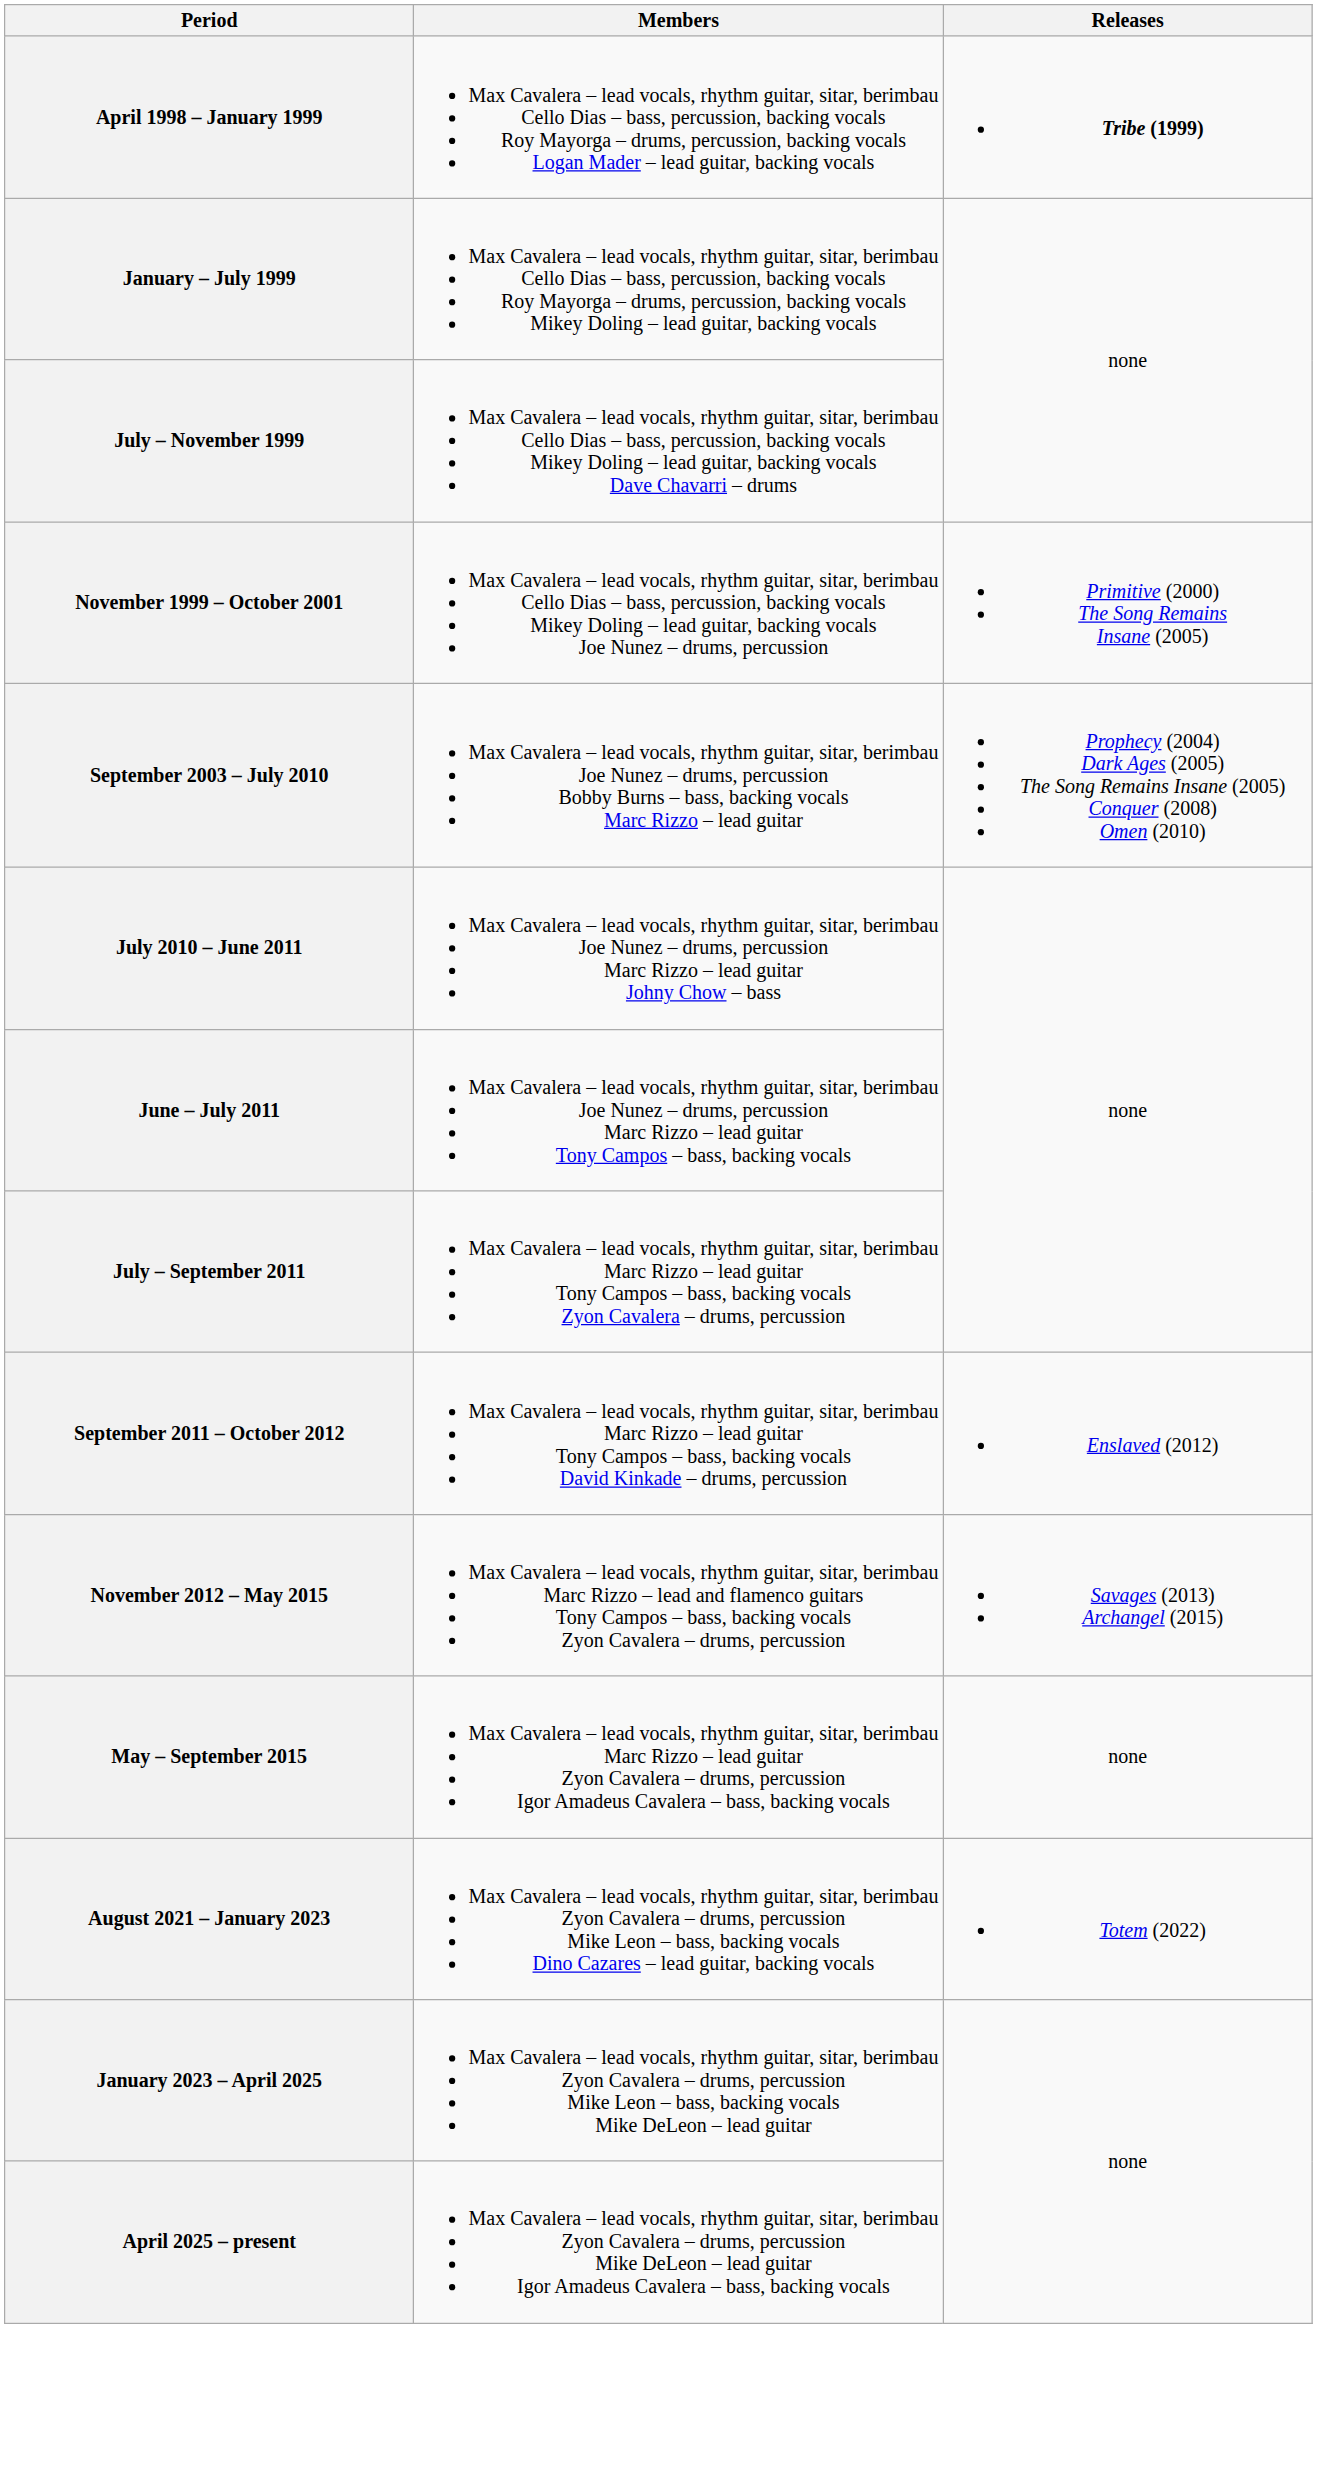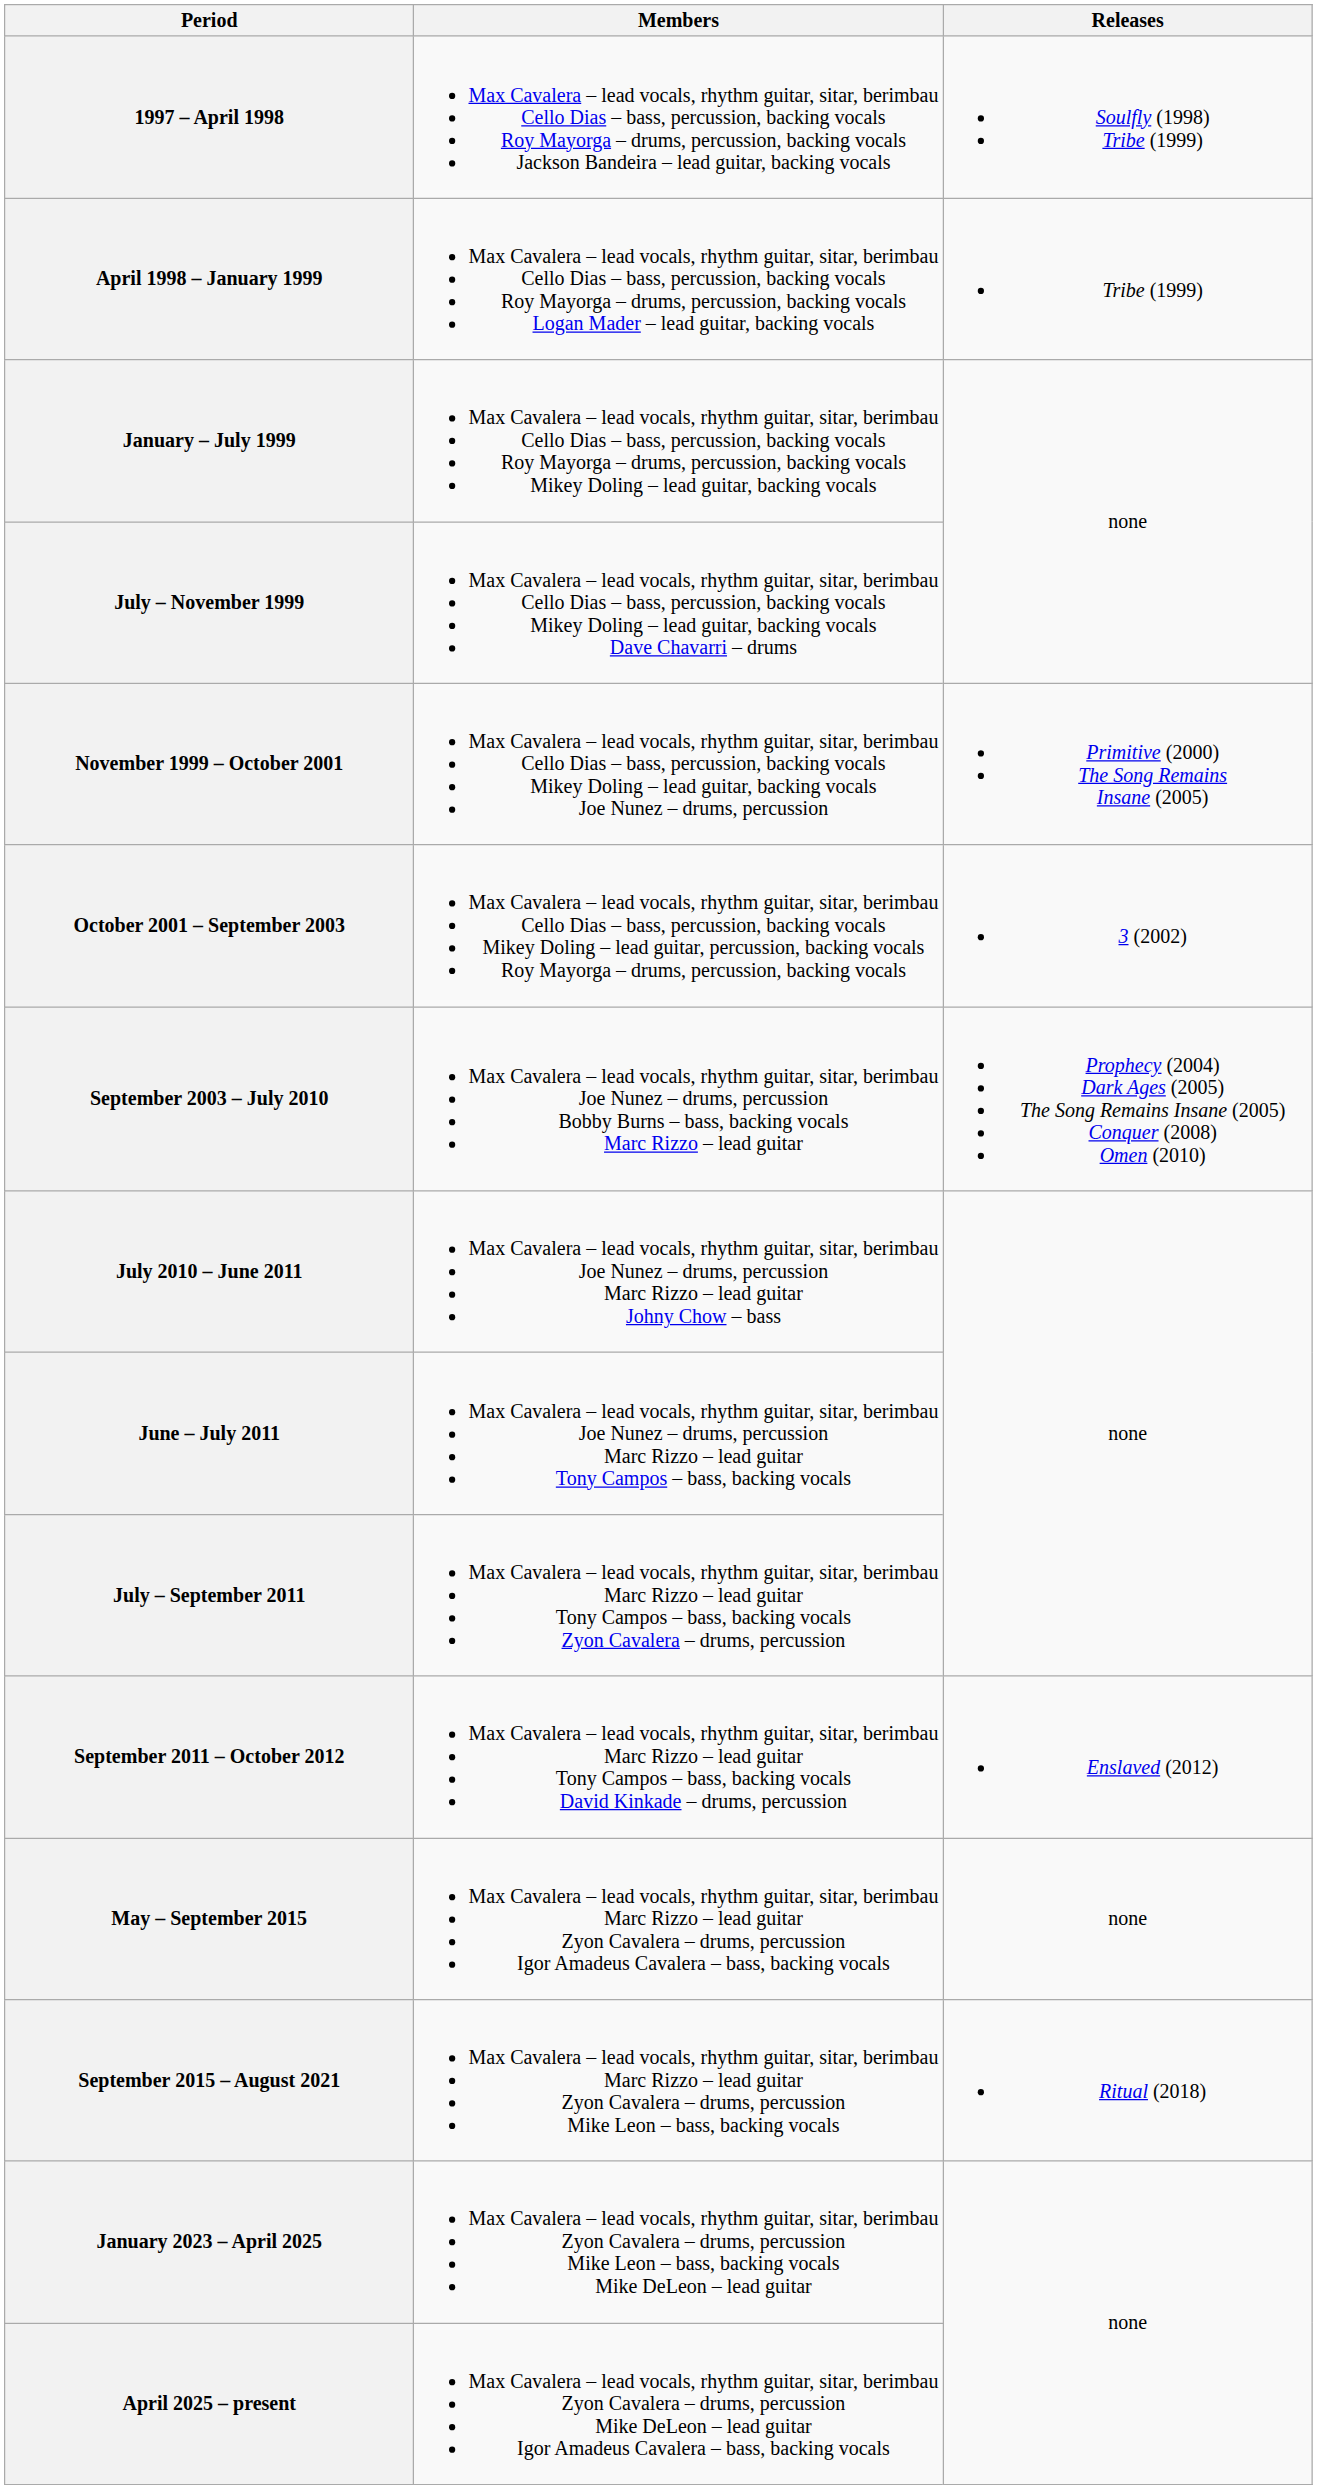 <table class="wikitable plainrowheaders" style="text-align:center;">
 <tr>
 <th scope="col" style="width:20em;">Period</th>
 <th scope="col" style="width:26em;">Members</th>
 <th scope="col" style="width:18em;">Releases</th>
 </tr>
 <tr>
+<th scope="col">1997 – April 1998</th>
+<td><br><ul><li><a href='#'>Max Cavalera</a> – lead vocals, rhythm guitar, sitar, berimbau</li><li><a href='#'>Cello Dias</a> – bass, percussion, backing vocals</li><li><a href='#'>Roy Mayorga</a> – drums, percussion, backing vocals</li><li>Jackson Bandeira – lead guitar, backing vocals</li></ul></td>
+<td><br><ul><li><em><a href='#'>Soulfly</a></em> (1998)</li><li><em><a href='#'>Tribe</a></em> (1999) </li></ul></td>
+</tr>
+<tr>
 <th scope="col">April 1998 – January 1999</th>
 <td><br><ul><li>Max Cavalera – lead vocals, rhythm guitar, sitar, berimbau</li><li>Cello Dias – bass, percussion, backing vocals</li><li>Roy Mayorga – drums, percussion, backing vocals</li><li><a href='#'>Logan Mader</a> – lead guitar, backing vocals</li></ul></td>
-<td><strong><br><ul><li><em>Tribe</em> (1999)</li></ul></strong></td>
+<td><br><ul><li><em>Tribe</em> (1999)</li></ul></td>
 </tr>
 <tr>
 <th scope="col">January – July 1999</th>
 <td><br><ul><li>Max Cavalera – lead vocals, rhythm guitar, sitar, berimbau</li><li>Cello Dias – bass, percussion, backing vocals</li><li>Roy Mayorga – drums, percussion, backing vocals</li><li>Mikey Doling – lead guitar, backing vocals</li></ul></td>
 <td rowspan="2">none</td>
 </tr>
 <tr>
 <th scope="col">July – November 1999</th>
 <td><br><ul><li>Max Cavalera – lead vocals, rhythm guitar, sitar, berimbau</li><li>Cello Dias – bass, percussion, backing vocals</li><li>Mikey Doling – lead guitar, backing vocals</li><li><a href='#'>Dave Chavarri</a> – drums </li></ul></td>
 </tr>
 <tr>
 <th scope="col">November 1999 – October 2001</th>
 <td><br><ul><li>Max Cavalera – lead vocals, rhythm guitar, sitar, berimbau</li><li>Cello Dias – bass, percussion, backing vocals</li><li>Mikey Doling – lead guitar, backing vocals</li><li>Joe Nunez – drums, percussion</li></ul></td>
 <td><br><ul><li><em><a href='#'>Primitive</a></em> (2000)</li><li><em><a href='#'>The Song Remains<br>Insane</a></em> (2005) </li></ul></td>
+</tr>
+<tr>
+<th scope="col">October 2001 – September 2003</th>
+<td><br><ul><li>Max Cavalera – lead vocals, rhythm guitar, sitar, berimbau</li><li>Cello Dias – bass, percussion, backing vocals</li><li>Mikey Doling – lead guitar, percussion, backing vocals</li><li>Roy Mayorga – drums, percussion, backing vocals</li></ul></td>
+<td><br><ul><li><em><a href='#'>3</a></em> (2002)</li></ul></td>
 </tr>
 <tr>
 <th scope="col">September 2003 – July 2010</th>
 <td><br><ul><li>Max Cavalera – lead vocals, rhythm guitar, sitar, berimbau</li><li>Joe Nunez – drums, percussion</li><li>Bobby Burns – bass, backing vocals</li><li><a href='#'>Marc Rizzo</a> – lead guitar</li></ul></td>
 <td><br><ul><li><em><a href='#'>Prophecy</a></em> (2004)</li><li><em><a href='#'>Dark Ages</a></em> (2005)</li><li><em>The Song Remains Insane</em> (2005)</li><li><em><a href='#'>Conquer</a></em> (2008)</li><li><em><a href='#'>Omen</a></em> (2010)</li></ul></td>
 </tr>
 <tr>
 <th scope="col">July 2010 – June 2011</th>
 <td><br><ul><li>Max Cavalera – lead vocals, rhythm guitar, sitar, berimbau</li><li>Joe Nunez – drums, percussion</li><li>Marc Rizzo – lead guitar</li><li><a href='#'>Johny Chow</a> – bass </li></ul></td>
 <td rowspan="3">none</td>
 </tr>
 <tr>
 <th scope="col">June – July 2011</th>
 <td><br><ul><li>Max Cavalera – lead vocals, rhythm guitar, sitar, berimbau</li><li>Joe Nunez – drums, percussion</li><li>Marc Rizzo – lead guitar</li><li><a href='#'>Tony Campos</a> – bass, backing vocals</li></ul></td>
 </tr>
 <tr>
 <th scope="col">July – September 2011</th>
 <td><br><ul><li>Max Cavalera – lead vocals, rhythm guitar, sitar, berimbau</li><li>Marc Rizzo – lead guitar</li><li>Tony Campos – bass, backing vocals</li><li><a href='#'>Zyon Cavalera</a> – drums, percussion </li></ul></td>
 </tr>
 <tr>
 <th scope="col">September 2011 – October 2012</th>
 <td><br><ul><li>Max Cavalera – lead vocals, rhythm guitar, sitar, berimbau</li><li>Marc Rizzo – lead guitar</li><li>Tony Campos – bass, backing vocals</li><li><a href='#'>David Kinkade</a> – drums, percussion</li></ul></td>
 <td><br><ul><li><em><a href='#'>Enslaved</a></em> (2012)</li></ul></td>
 </tr>
 <tr>
-<th scope="col">November 2012 – May 2015</th>
-<td><br><ul><li>Max Cavalera – lead vocals, rhythm guitar, sitar, berimbau</li><li>Marc Rizzo – lead and flamenco guitars</li><li>Tony Campos – bass, backing vocals</li><li>Zyon Cavalera – drums, percussion</li></ul></td>
-<td><br><ul><li><em><a href='#'>Savages</a></em> (2013)</li><li><em><a href='#'>Archangel</a></em> (2015)</li></ul></td>
-</tr>
-<tr>
 <th scope="col">May – September 2015</th>
 <td><br><ul><li>Max Cavalera – lead vocals, rhythm guitar, sitar, berimbau</li><li>Marc Rizzo – lead guitar</li><li>Zyon Cavalera – drums, percussion</li><li>Igor Amadeus Cavalera – bass, backing vocals </li></ul></td>
 <td>none</td>
 </tr>
 <tr>
-<th scope="col">August 2021 – January 2023</th>
-<td><br><ul><li>Max Cavalera – lead vocals, rhythm guitar, sitar, berimbau</li><li>Zyon Cavalera – drums, percussion</li><li>Mike Leon – bass, backing vocals</li><li><a href='#'>Dino Cazares</a> – lead guitar, backing vocals </li></ul></td>
-<td><br><ul><li><em><a href='#'>Totem</a></em> (2022)</li></ul></td>
+<th scope="col">September 2015 – August 2021</th>
+<td><br><ul><li>Max Cavalera – lead vocals, rhythm guitar, sitar, berimbau</li><li>Marc Rizzo – lead guitar</li><li>Zyon Cavalera – drums, percussion</li><li>Mike Leon – bass, backing vocals</li></ul></td>
+<td><br><ul><li><em><a href='#'>Ritual</a></em> (2018)</li></ul></td>
 </tr>
 <tr>
 <th scope="col">January 2023 – April 2025</th>
 <td><br><ul><li>Max Cavalera – lead vocals, rhythm guitar, sitar, berimbau</li><li>Zyon Cavalera – drums, percussion</li><li>Mike Leon – bass, backing vocals</li><li>Mike DeLeon – lead guitar </li></ul></td>
 <td rowspan="2">none</td>
 </tr>
 <tr>
 <th scope="col">April 2025 – present</th>
 <td><br><ul><li>Max Cavalera – lead vocals, rhythm guitar, sitar, berimbau</li><li>Zyon Cavalera – drums, percussion</li><li>Mike DeLeon – lead guitar </li><li>Igor Amadeus Cavalera – bass, backing vocals </li></ul></td>
 </tr>
 </table>
